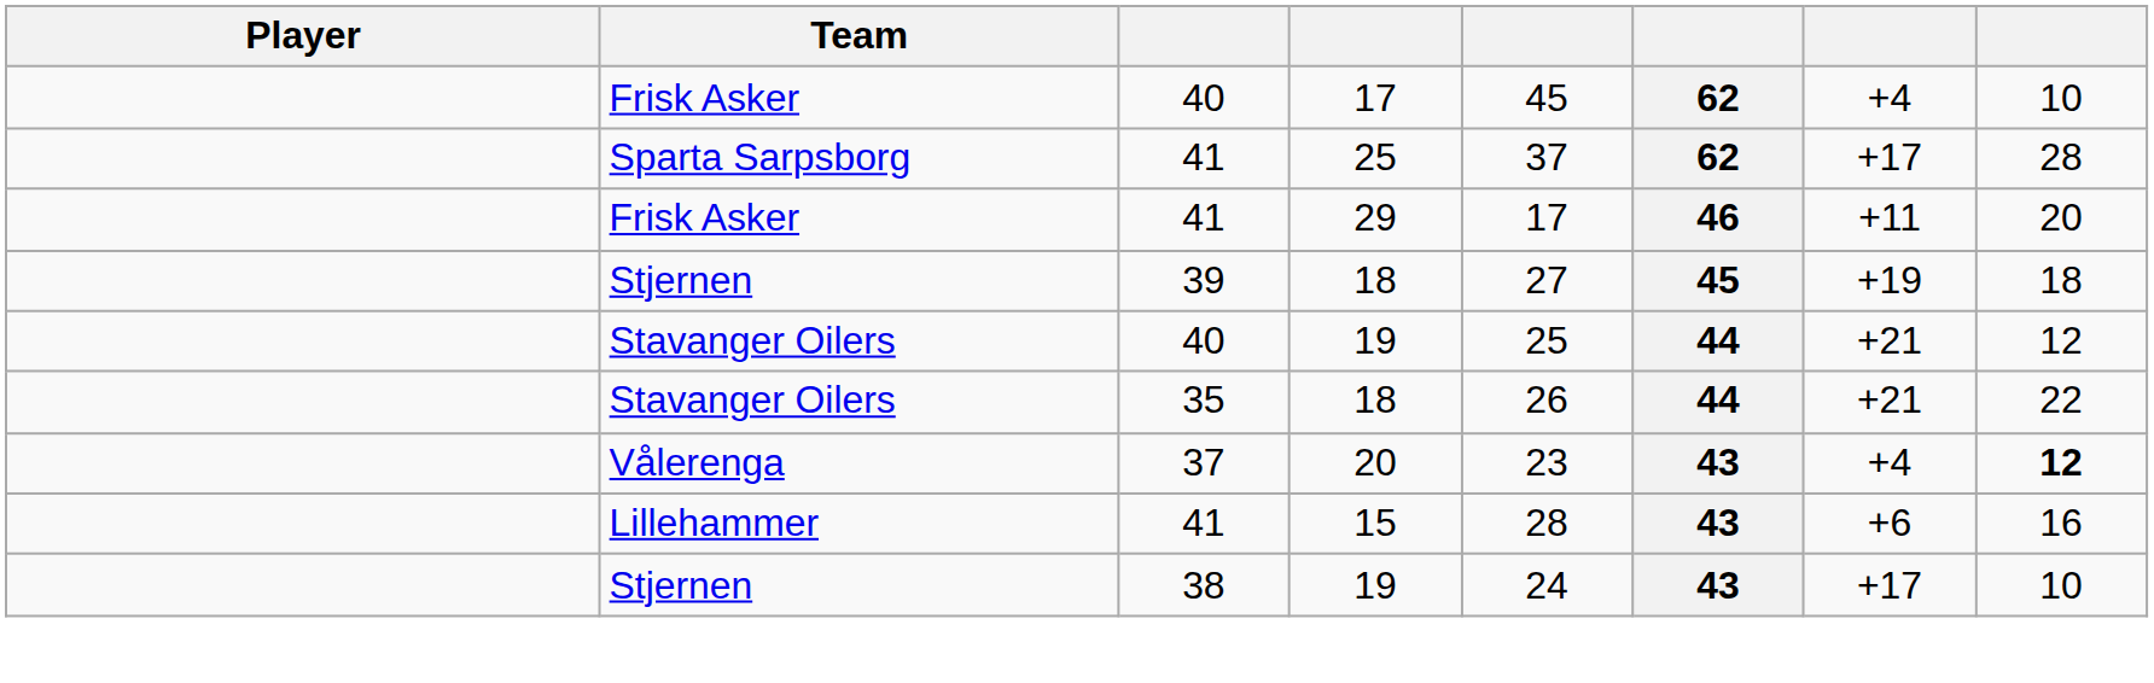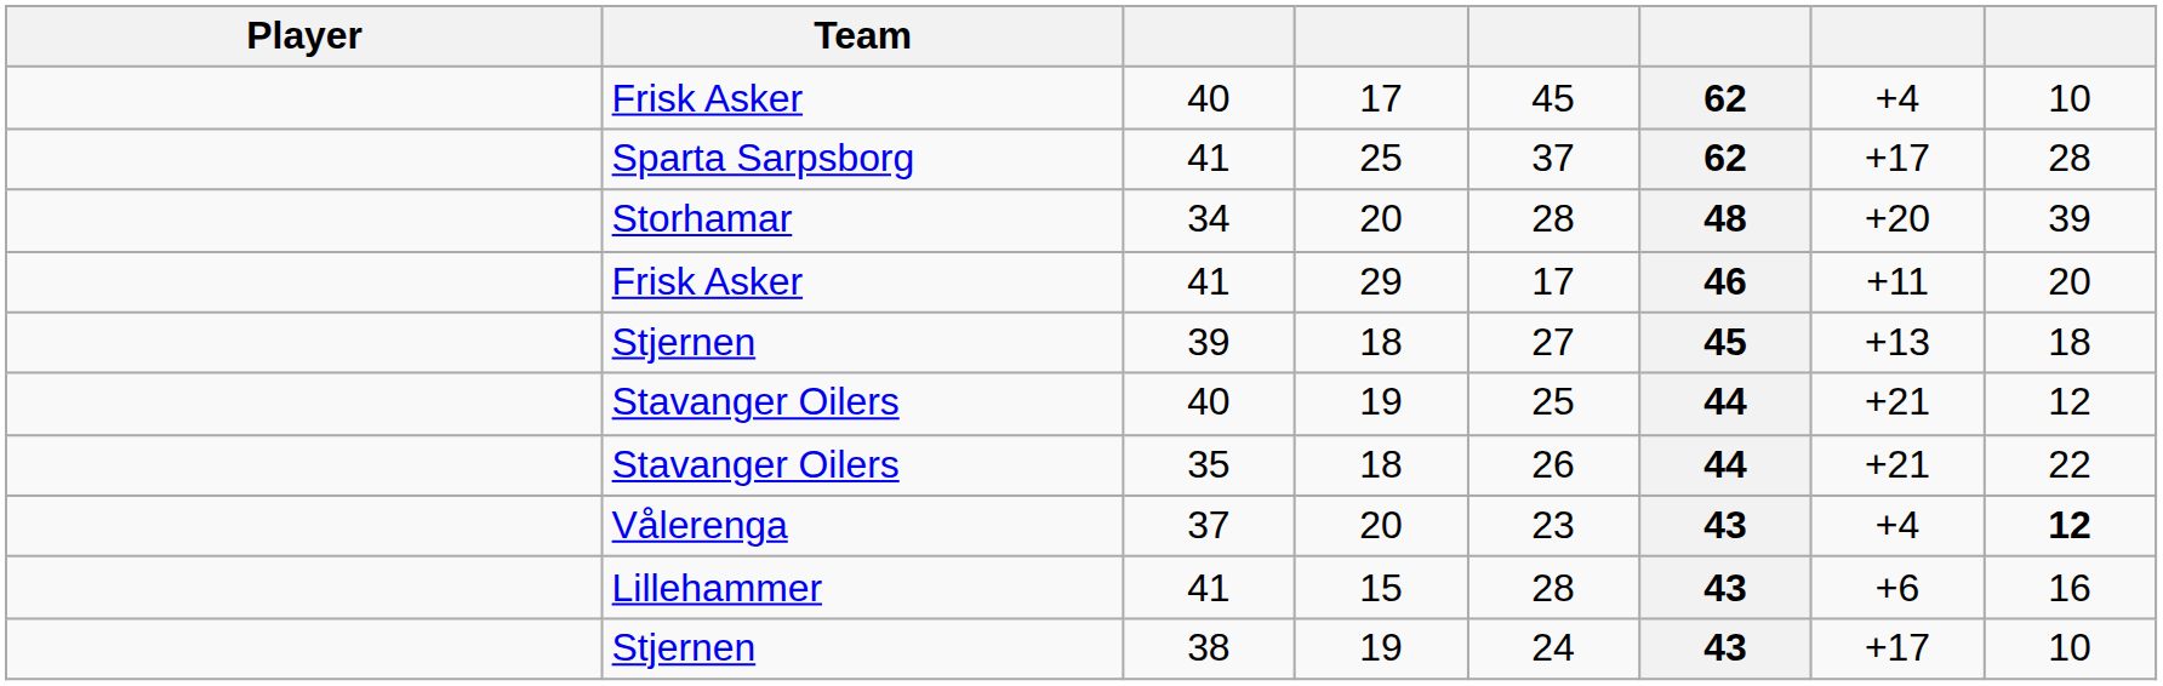 <table class="wikitable sortable" style="text-align: center">
 <tr>
 <th style="width: 15em;">Player</th>
 <th style="width: 13em;">Team</th>
 <th style="width: 4em;"></th>
 <th style="width: 4em;"></th>
 <th style="width: 4em;"></th>
 <th style="width: 4em;"></th>
 <th style="width: 4em;"></th>
 <th style="width: 4em;"></th>
 </tr>
 <tr>
 <td style="text-align:left;"> </td>
 <td style="text-align:left;"><a href='#'>Frisk Asker</a></td>
 <td>40</td>
 <td>17</td>
 <td>45</td>
 <th>62</th>
 <td>+4</td>
 <td>10</td>
 </tr>
 <tr>
 <td style="text-align:left;"> </td>
 <td style="text-align:left;"><a href='#'>Sparta Sarpsborg</a></td>
 <td>41</td>
 <td>25</td>
 <td>37</td>
 <th>62</th>
 <td>+17</td>
 <td>28</td>
 </tr>
 <tr>
 <td style="text-align:left;"> </td>
+<td style="text-align:left;"><a href='#'>Storhamar</a></td>
+<td>34</td>
+<td>20</td>
+<td>28</td>
+<th>48</th>
+<td>+20</td>
+<td>39</td>
+</tr>
+<tr>
+<td style="text-align:left;"> </td>
 <td style="text-align:left;"><a href='#'>Frisk Asker</a></td>
 <td>41</td>
 <td>29</td>
 <td>17</td>
 <th>46</th>
 <td>+11</td>
 <td>20</td>
 </tr>
 <tr>
 <td style="text-align:left;"> </td>
 <td style="text-align:left;"><a href='#'>Stjernen</a></td>
 <td>39</td>
 <td>18</td>
 <td>27</td>
 <th>45</th>
-<td>+19</td>
+<td>+13</td>
 <td>18</td>
 </tr>
 <tr>
 <td style="text-align:left;"> </td>
 <td style="text-align:left;"><a href='#'>Stavanger Oilers</a></td>
 <td>40</td>
 <td>19</td>
 <td>25</td>
 <th>44</th>
 <td>+21</td>
 <td>12</td>
 </tr>
 <tr>
 <td style="text-align:left;"> </td>
 <td style="text-align:left;"><a href='#'>Stavanger Oilers</a></td>
 <td>35</td>
 <td>18</td>
 <td>26</td>
 <th>44</th>
 <td>+21</td>
 <td>22</td>
 </tr>
 <tr>
 <td style="text-align:left;"> </td>
 <td style="text-align:left;"><a href='#'>Vålerenga</a></td>
 <td>37</td>
 <td>20</td>
 <td>23</td>
 <th>43</th>
 <td>+4</td>
 <td><strong>12</strong></td>
 </tr>
 <tr>
 <td style="text-align:left;"> </td>
 <td style="text-align:left;"><a href='#'>Lillehammer</a></td>
 <td>41</td>
 <td>15</td>
 <td>28</td>
 <th>43</th>
 <td>+6</td>
 <td>16</td>
 </tr>
 <tr>
 <td style="text-align:left;"> </td>
 <td style="text-align:left;"><a href='#'>Stjernen</a></td>
 <td>38</td>
 <td>19</td>
 <td>24</td>
 <th>43</th>
 <td>+17</td>
 <td>10</td>
 </tr>
 </table>
